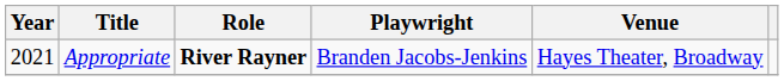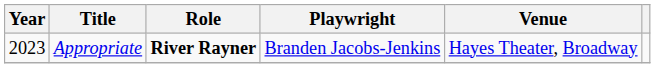 <table class="wikitable plainrowheaders">
 <tr>
 <th>Year</th>
 <th>Title</th>
 <th>Role</th>
 <th>Playwright</th>
 <th>Venue</th>
 <th></th>
 </tr>
 <tr>
-<td>2021</td>
+<td>2023</td>
 <td><em><a href='#'>Appropriate</a></em></td>
 <td><strong>River Rayner</strong></td>
 <td><a href='#'>Branden Jacobs-Jenkins</a></td>
 <td><a href='#'>Hayes Theater</a>, <a href='#'>Broadway</a></td>
 <td style="text-align: center;"></td>
 </tr>
 <tr>
 </tr>
 </table>
